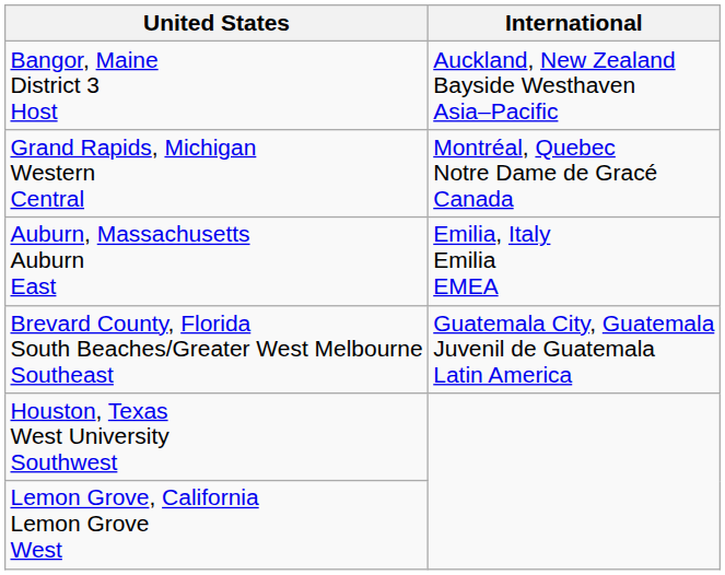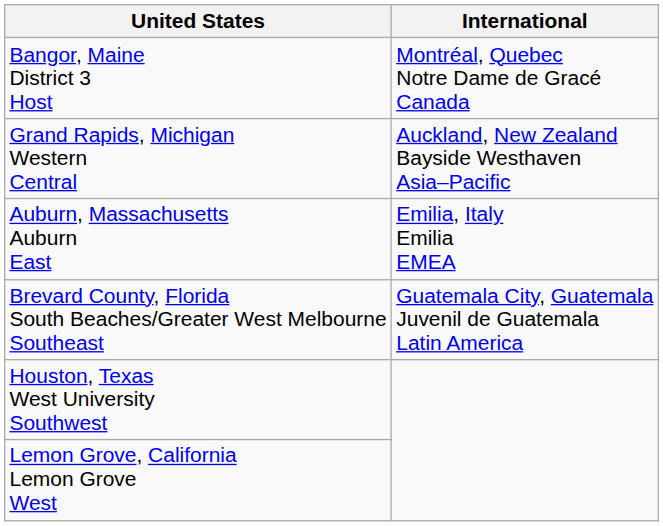 <table class="wikitable">
 <tr>
 <th>United States</th>
 <th>International</th>
 </tr>
 <tr>
 <td> <a href='#'>Bangor</a>, <a href='#'>Maine</a><br>District 3<br><a href='#'>Host</a></td>
-<td> <a href='#'>Auckland</a>, <a href='#'>New Zealand</a><br>Bayside Westhaven<br><a href='#'>Asia–Pacific</a></td>
+<td> <a href='#'>Montréal</a>, <a href='#'>Quebec</a><br>Notre Dame de Gracé<br><a href='#'>Canada</a></td>
 </tr>
 <tr>
 <td> <a href='#'>Grand Rapids</a>, <a href='#'>Michigan</a><br>Western<br><a href='#'>Central</a></td>
-<td> <a href='#'>Montréal</a>, <a href='#'>Quebec</a><br>Notre Dame de Gracé<br><a href='#'>Canada</a></td>
+<td> <a href='#'>Auckland</a>, <a href='#'>New Zealand</a><br>Bayside Westhaven<br><a href='#'>Asia–Pacific</a></td>
 </tr>
 <tr>
 <td> <a href='#'>Auburn</a>, <a href='#'>Massachusetts</a><br>Auburn<br><a href='#'>East</a></td>
 <td> <a href='#'>Emilia</a>, <a href='#'>Italy</a><br>Emilia<br><a href='#'>EMEA</a></td>
 </tr>
 <tr>
 <td> <a href='#'>Brevard County</a>, <a href='#'>Florida</a><br>South Beaches/Greater West Melbourne<br><a href='#'>Southeast</a></td>
 <td> <a href='#'>Guatemala City</a>, <a href='#'>Guatemala</a><br>Juvenil de Guatemala<br><a href='#'>Latin America</a></td>
 </tr>
 <tr>
 <td> <a href='#'>Houston</a>, <a href='#'>Texas</a><br>West University<br><a href='#'>Southwest</a></td>
 <td rowspan=2></td>
 </tr>
 <tr>
 <td> <a href='#'>Lemon Grove</a>, <a href='#'>California</a><br>Lemon Grove<br><a href='#'>West</a></td>
 </tr>
 </table>
